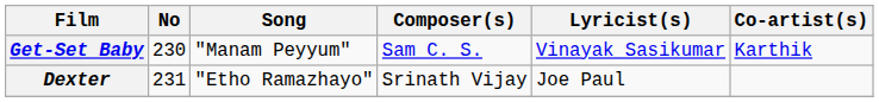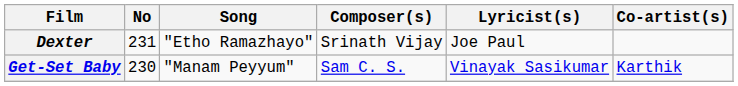 <table class="wikitable">
 <tr>
 <th>Film</th>
 <th>No</th>
 <th>Song</th>
 <th>Composer(s)</th>
 <th>Lyricist(s)</th>
 <th>Co-artist(s)</th>
 </tr>
 <tr>
+<th><em>Dexter</em></th>
+<td>231</td>
+<td>"Etho Ramazhayo"</td>
+<td>Srinath Vijay</td>
+<td>Joe Paul</td>
+<td></td>
+</tr>
+<tr>
 <th><em><a href='#'>Get-Set Baby</a></em></th>
 <td>230</td>
 <td>"Manam Peyyum"</td>
 <td><a href='#'>Sam C. S.</a></td>
 <td><a href='#'>Vinayak Sasikumar</a></td>
 <td><a href='#'>Karthik</a></td>
 </tr>
 <tr>
-<th><em>Dexter</em></th>
-<td>231</td>
-<td>"Etho Ramazhayo"</td>
-<td>Srinath Vijay</td>
-<td>Joe Paul</td>
-<td></td>
-</tr>
-<tr>
 </tr>
 </table>
